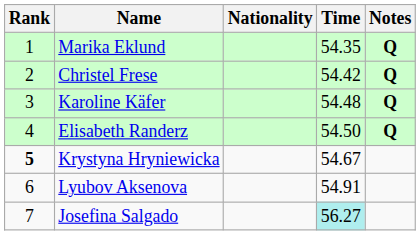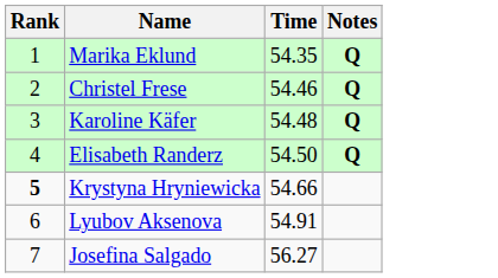 <table class="wikitable sortable" style="text-align:center">
 <tr>
 <th>Rank</th>
 <th>Name</th>
-<th>Nationality</th>
 <th>Time</th>
 <th>Notes</th>
 </tr>
 <tr bgcolor=ccffcc>
 <td>1</td>
 <td align=left><a href='#'>Marika Eklund</a></td>
-<td align=left></td>
 <td>54.35</td>
 <td><strong>Q</strong></td>
 </tr>
 <tr bgcolor=ccffcc>
 <td>2</td>
 <td align=left><a href='#'>Christel Frese</a></td>
-<td align=left></td>
-<td>54.42</td>
+<td>54.46</td>
 <td><strong>Q</strong></td>
 </tr>
 <tr bgcolor=ccffcc>
 <td>3</td>
 <td align=left><a href='#'>Karoline Käfer</a></td>
-<td align=left></td>
 <td>54.48</td>
 <td><strong>Q</strong></td>
 </tr>
 <tr bgcolor=ccffcc>
 <td>4</td>
 <td align=left><a href='#'>Elisabeth Randerz</a></td>
-<td align=left></td>
 <td>54.50</td>
 <td><strong>Q</strong></td>
 </tr>
 <tr>
 <td><strong>5</strong></td>
 <td align=left><a href='#'>Krystyna Hryniewicka</a></td>
-<td align=left></td>
-<td>54.67</td>
+<td>54.66</td>
 <td></td>
 </tr>
 <tr>
 <td>6</td>
 <td align=left><a href='#'>Lyubov Aksenova</a></td>
-<td align=left></td>
 <td>54.91</td>
 <td></td>
 </tr>
 <tr>
 <td>7</td>
 <td align=left><a href='#'>Josefina Salgado</a></td>
-<td align=left></td>
-<td style="background: paleturquoise;">56.27</td>
+<td>56.27</td>
 <td></td>
 </tr>
 </table>
